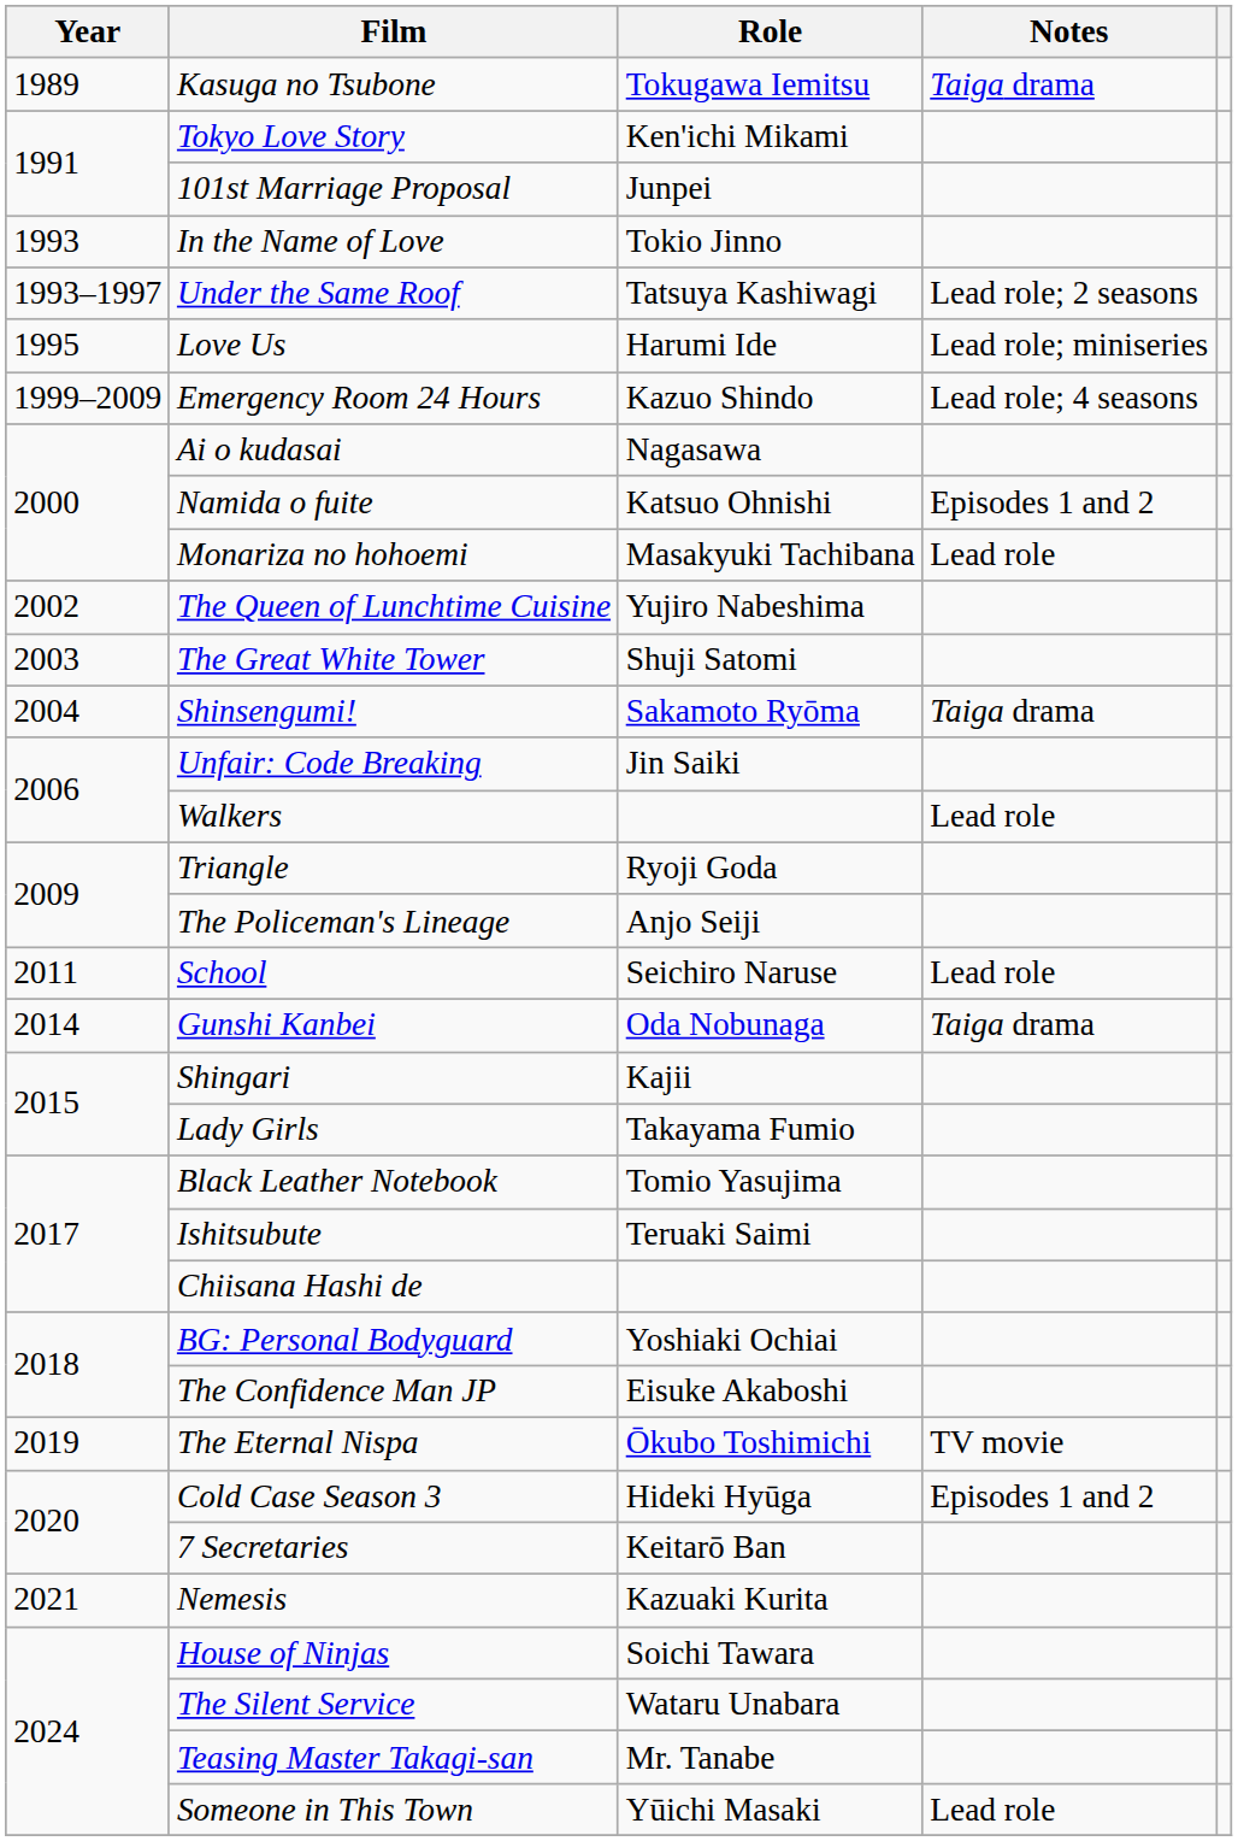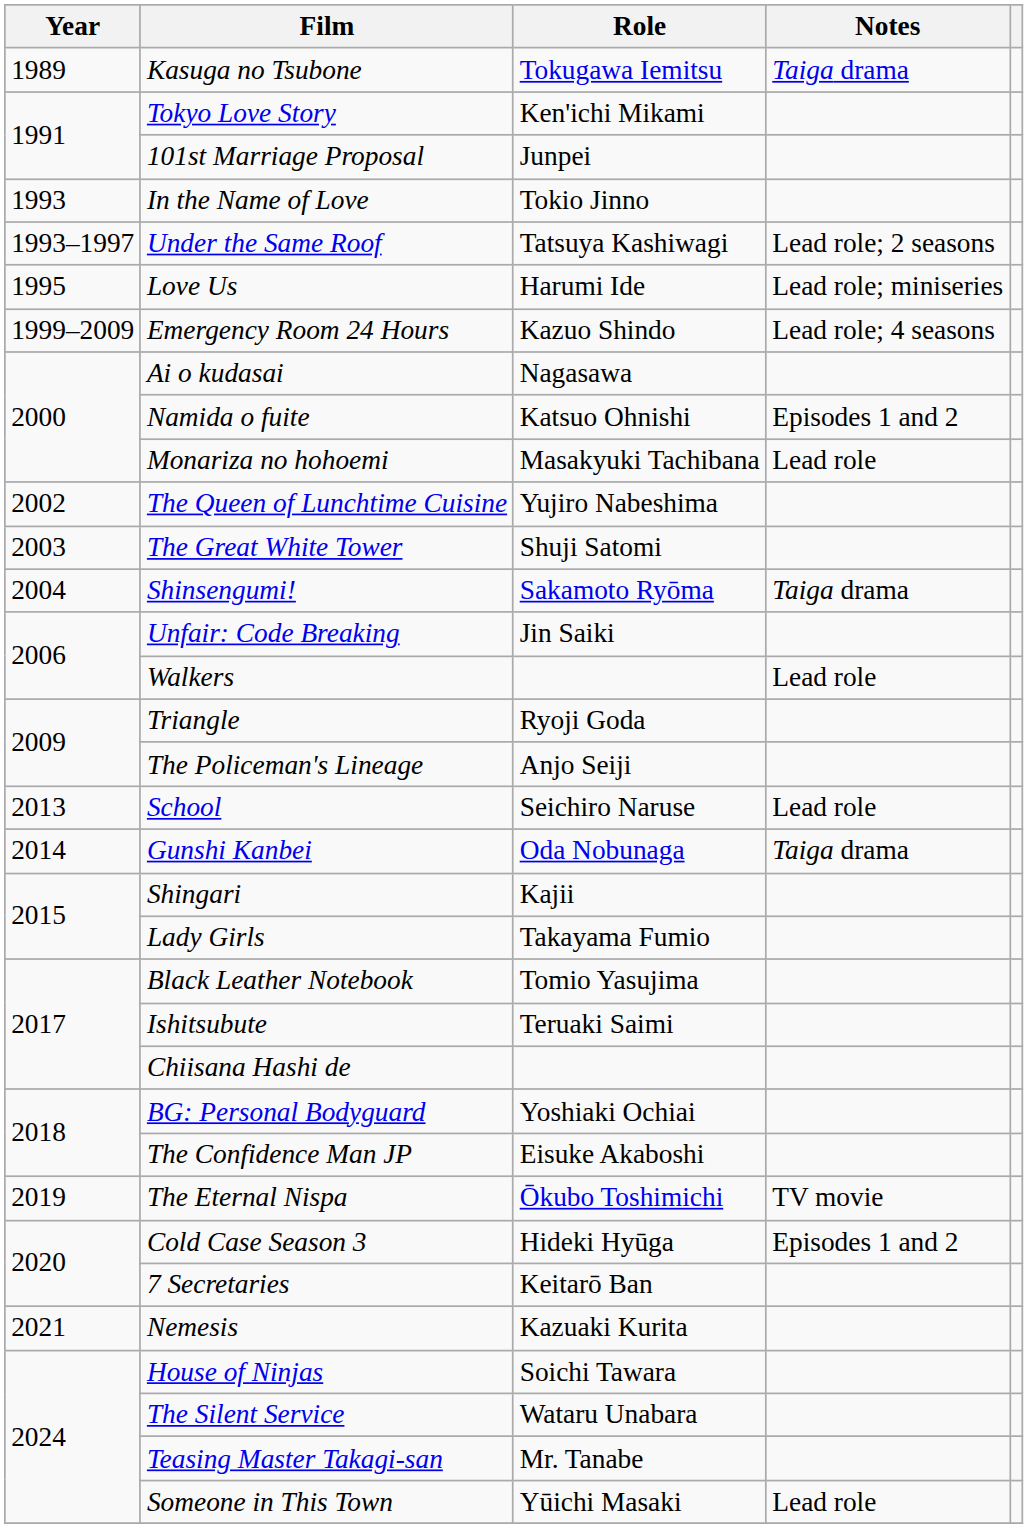 <table class="wikitable sortable">
 <tr>
 <th>Year</th>
 <th>Film</th>
 <th>Role</th>
 <th class="unsortable">Notes</th>
 <th class="unsortable"></th>
 </tr>
 <tr>
 <td>1989</td>
 <td><em>Kasuga no Tsubone</em></td>
 <td><a href='#'>Tokugawa Iemitsu</a></td>
 <td><a href='#'><em>Taiga</em> drama</a></td>
 <td></td>
 </tr>
 <tr>
 <td rowspan=2>1991</td>
 <td><em><a href='#'>Tokyo Love Story</a></em></td>
 <td>Ken'ichi Mikami</td>
 <td></td>
 <td></td>
 </tr>
 <tr>
 <td><em>101st Marriage Proposal</em></td>
 <td>Junpei</td>
 <td></td>
 <td></td>
 </tr>
 <tr>
 <td>1993</td>
 <td><em>In the Name of Love</em></td>
 <td>Tokio Jinno</td>
 <td></td>
 <td></td>
 </tr>
 <tr>
 <td>1993–1997</td>
 <td><em><a href='#'>Under the Same Roof</a></em></td>
 <td>Tatsuya Kashiwagi</td>
 <td>Lead role; 2 seasons</td>
 <td></td>
 </tr>
 <tr>
 <td>1995</td>
 <td><em>Love Us</em></td>
 <td>Harumi Ide</td>
 <td>Lead role; miniseries</td>
 <td></td>
 </tr>
 <tr>
 <td>1999–2009</td>
 <td><em>Emergency Room 24 Hours</em></td>
 <td>Kazuo Shindo</td>
 <td>Lead role; 4 seasons</td>
 <td></td>
 </tr>
 <tr>
 <td rowspan=3>2000</td>
 <td><em>Ai o kudasai</em></td>
 <td>Nagasawa</td>
 <td></td>
 <td></td>
 </tr>
 <tr>
 <td><em>Namida o fuite</em></td>
 <td>Katsuo Ohnishi</td>
 <td>Episodes 1 and 2</td>
 <td></td>
 </tr>
 <tr>
 <td><em>Monariza no hohoemi</em></td>
 <td>Masakyuki Tachibana</td>
 <td>Lead role</td>
 <td></td>
 </tr>
 <tr>
 <td>2002</td>
 <td><em><a href='#'>The Queen of Lunchtime Cuisine</a></em></td>
 <td>Yujiro Nabeshima</td>
 <td></td>
 <td></td>
 </tr>
 <tr>
 <td>2003</td>
 <td><em><a href='#'>The Great White Tower</a></em></td>
 <td>Shuji Satomi</td>
 <td></td>
 <td></td>
 </tr>
 <tr>
 <td>2004</td>
 <td><em><a href='#'>Shinsengumi!</a></em></td>
 <td><a href='#'>Sakamoto Ryōma</a></td>
 <td><em>Taiga</em> drama</td>
 <td></td>
 </tr>
 <tr>
 <td rowspan=2>2006</td>
 <td><em><a href='#'>Unfair: Code Breaking</a></em></td>
 <td>Jin Saiki</td>
 <td></td>
 <td></td>
 </tr>
 <tr>
 <td><em>Walkers</em></td>
 <td></td>
 <td>Lead role</td>
 <td></td>
 </tr>
 <tr>
 <td rowspan=2>2009</td>
 <td><em>Triangle</em></td>
 <td>Ryoji Goda</td>
 <td></td>
 <td></td>
 </tr>
 <tr>
 <td><em>The Policeman's Lineage</em></td>
 <td>Anjo Seiji</td>
 <td></td>
 <td></td>
 </tr>
 <tr>
-<td>2011</td>
+<td>2013</td>
 <td><em><a href='#'>School</a></em></td>
 <td>Seichiro Naruse</td>
 <td>Lead role</td>
 <td></td>
 </tr>
 <tr>
 <td>2014</td>
 <td><em><a href='#'>Gunshi Kanbei</a></em></td>
 <td><a href='#'>Oda Nobunaga</a></td>
 <td><em>Taiga</em> drama</td>
 <td></td>
 </tr>
 <tr>
 <td rowspan=2>2015</td>
 <td><em>Shingari</em></td>
 <td>Kajii</td>
 <td></td>
 <td></td>
 </tr>
 <tr>
 <td><em>Lady Girls</em></td>
 <td>Takayama Fumio</td>
 <td></td>
 <td></td>
 </tr>
 <tr>
 <td rowspan=3>2017</td>
 <td><em>Black Leather Notebook</em></td>
 <td>Tomio Yasujima</td>
 <td></td>
 <td></td>
 </tr>
 <tr>
 <td><em>Ishitsubute</em></td>
 <td>Teruaki Saimi</td>
 <td></td>
 <td></td>
 </tr>
 <tr>
 <td><em>Chiisana Hashi de</em></td>
 <td></td>
 <td></td>
 <td></td>
 </tr>
 <tr>
 <td rowspan=2>2018</td>
 <td><em><a href='#'>BG: Personal Bodyguard</a></em></td>
 <td>Yoshiaki Ochiai</td>
 <td></td>
 <td></td>
 </tr>
 <tr>
 <td><em>The Confidence Man JP</em></td>
 <td>Eisuke Akaboshi</td>
 <td></td>
 <td></td>
 </tr>
 <tr>
 <td rowspan=1>2019</td>
 <td><em>The Eternal Nispa</em></td>
 <td><a href='#'>Ōkubo Toshimichi</a></td>
 <td>TV movie</td>
 <td></td>
 </tr>
 <tr>
 <td rowspan=2>2020</td>
 <td><em>Cold Case Season 3</em></td>
 <td>Hideki Hyūga</td>
 <td>Episodes 1 and 2</td>
 <td></td>
 </tr>
 <tr>
 <td><em>7 Secretaries</em></td>
 <td>Keitarō Ban</td>
 <td></td>
 <td></td>
 </tr>
 <tr>
 <td>2021</td>
 <td><em>Nemesis</em></td>
 <td>Kazuaki Kurita</td>
 <td></td>
 <td></td>
 </tr>
 <tr>
 <td rowspan=4>2024</td>
 <td><em><a href='#'>House of Ninjas</a></em></td>
 <td>Soichi Tawara</td>
 <td></td>
 <td></td>
 </tr>
 <tr>
 <td><em><a href='#'>The Silent Service</a></em></td>
 <td>Wataru Unabara</td>
 <td></td>
 <td></td>
 </tr>
 <tr>
 <td><em><a href='#'>Teasing Master Takagi-san</a></em></td>
 <td>Mr. Tanabe</td>
 <td></td>
 <td></td>
 </tr>
 <tr>
 <td><em>Someone in This Town</em></td>
 <td>Yūichi Masaki</td>
 <td>Lead role</td>
 <td></td>
 </tr>
 <tr>
 </tr>
 </table>
